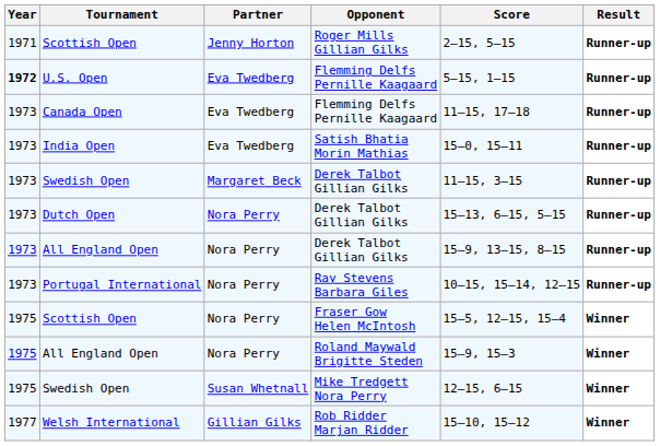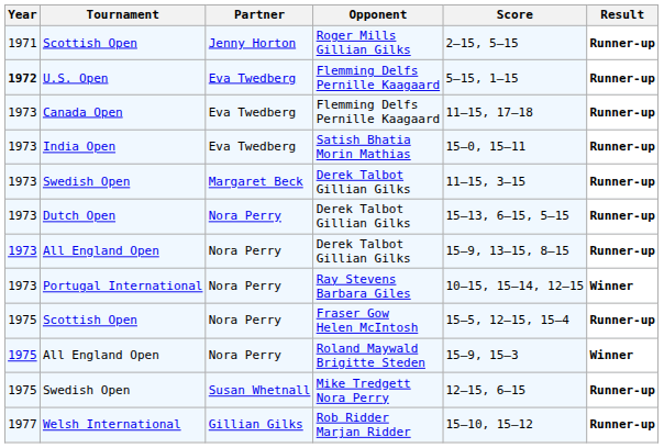 <table class="sortable wikitable" style="font-size: 90%;">
 <tr>
 <th>Year</th>
 <th>Tournament</th>
 <th>Partner</th>
 <th>Opponent</th>
 <th>Score</th>
 <th>Result</th>
 </tr>
 <tr style="background:#f0f8ff;">
 <td align="center">1971</td>
 <td align="left"><a href='#'>Scottish Open</a></td>
 <td align="left"> <a href='#'>Jenny Horton</a></td>
 <td align="left"> <a href='#'>Roger Mills</a><br> <a href='#'>Gillian Gilks</a></td>
 <td align="left">2–15, 5–15</td>
 <td style="text-align:left; background:white"> <strong>Runner-up</strong></td>
 </tr>
 <tr style="background:#f0f8ff;">
 <td align="center"><strong>1972</strong></td>
 <td align="left"><a href='#'>U.S. Open</a></td>
 <td align="left"> <a href='#'>Eva Twedberg</a></td>
 <td align="left"> <a href='#'>Flemming Delfs</a><br> <a href='#'>Pernille Kaagaard</a></td>
 <td align="left">5–15, 1–15</td>
 <td style="text-align:left; background:white"> <strong>Runner-up</strong></td>
 </tr>
 <tr style="background:#f0f8ff;">
 <td align="center">1973</td>
 <td align="left"><a href='#'>Canada Open</a></td>
 <td align="left"> Eva Twedberg</td>
 <td align="left"> Flemming Delfs<br> Pernille Kaagaard</td>
 <td align="left">11–15, 17–18</td>
 <td style="text-align:left; background:white"> <strong>Runner-up</strong></td>
 </tr>
 <tr style="background:#f0f8ff;">
 <td align="center">1973</td>
 <td align="left"><a href='#'>India Open</a></td>
 <td align="left"> Eva Twedberg</td>
 <td align="left"> <a href='#'>Satish Bhatia</a><br> <a href='#'>Morin Mathias</a></td>
 <td align="left">15–0, 15–11</td>
 <td style="text-align:left; background:white"> <strong>Runner-up</strong></td>
 </tr>
 <tr style="background:#f0f8ff;">
 <td align="center">1973</td>
 <td align="left"><a href='#'>Swedish Open</a></td>
 <td align="left"> <a href='#'>Margaret Beck</a></td>
 <td align="left"> <a href='#'>Derek Talbot</a><br> Gillian Gilks</td>
 <td align="left">11–15, 3–15</td>
 <td style="text-align:left; background:white"> <strong>Runner-up</strong></td>
 </tr>
 <tr style="background:#f0f8ff;">
 <td align="center">1973</td>
 <td align="left"><a href='#'>Dutch Open</a></td>
 <td align="left"> <a href='#'>Nora Perry</a></td>
 <td align="left"> Derek Talbot<br> Gillian Gilks</td>
 <td align="left">15–13, 6–15, 5–15</td>
 <td style="text-align:left; background:white"> <strong>Runner-up</strong></td>
 </tr>
 <tr style="background:#f0f8ff;">
 <td align="center"><a href='#'>1973</a></td>
 <td align="left"><a href='#'>All England Open</a></td>
 <td align="left"> Nora Perry</td>
 <td align="left"> Derek Talbot<br> Gillian Gilks</td>
 <td align="left">15–9, 13–15, 8–15</td>
 <td style="text-align:left; background:white"> <strong>Runner-up</strong></td>
 </tr>
 <tr style="background:#f0f8ff;">
 <td align="center">1973</td>
 <td align="left"><a href='#'>Portugal International</a></td>
 <td align="left"> Nora Perry</td>
 <td align="left"> <a href='#'>Ray Stevens</a><br> <a href='#'>Barbara Giles</a></td>
 <td align="left">10–15, 15–14, 12–15</td>
-<td style="text-align:left; background:white"> <strong>Runner-up</strong></td>
+<td style="text-align:left; background:white"> <strong>Winner</strong></td>
 </tr>
 <tr style="background:#f0f8ff;">
 <td align="center">1975</td>
 <td align="left"><a href='#'>Scottish Open</a></td>
 <td align="left"> Nora Perry</td>
 <td align="left"> <a href='#'>Fraser Gow</a><br> <a href='#'>Helen McIntosh</a></td>
 <td align="left">15–5, 12–15, 15–4</td>
-<td style="text-align:left; background:white"> <strong>Winner</strong></td>
+<td style="text-align:left; background:white"> <strong>Runner-up</strong></td>
 </tr>
 <tr style="background:#f0f8ff;">
 <td align="center"><a href='#'>1975</a></td>
 <td align="left">All England Open</td>
 <td align="left"> Nora Perry</td>
 <td align="left"> <a href='#'>Roland Maywald</a><br> <a href='#'>Brigitte Steden</a></td>
 <td align="left">15–9, 15–3</td>
 <td style="text-align:left; background:white"> <strong>Winner</strong></td>
 </tr>
 <tr style="background:#f0f8ff;">
 <td align="center">1975</td>
 <td align="left">Swedish Open</td>
 <td align="left"> <a href='#'>Susan Whetnall</a></td>
 <td align="left"> <a href='#'>Mike Tredgett</a><br> <a href='#'>Nora Perry</a></td>
 <td align="left">12–15, 6–15</td>
-<td style="text-align:left; background:white"> <strong>Winner</strong></td>
+<td style="text-align:left; background:white"> <strong>Runner-up</strong></td>
 </tr>
 <tr style="background:#f0f8ff;">
 <td align="center">1977</td>
 <td align="left"><a href='#'>Welsh International</a></td>
 <td align="left"> <a href='#'>Gillian Gilks</a></td>
 <td align="left"> <a href='#'>Rob Ridder</a><br> <a href='#'>Marjan Ridder</a></td>
 <td align="left">15–10, 15–12</td>
-<td style="text-align:left; background:white"> <strong>Winner</strong></td>
+<td style="text-align:left; background:white"> <strong>Runner-up</strong></td>
 </tr>
 </table>
